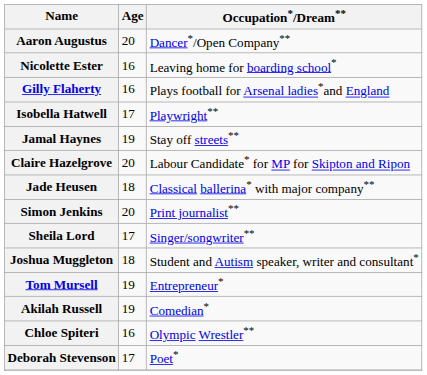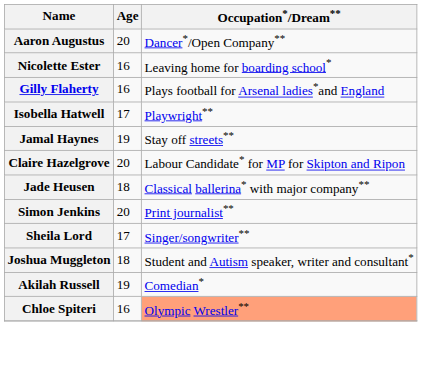 <table class="wikitable">
 <tr>
 <th>Name</th>
 <th>Age</th>
 <th>Occupation<sup>*</sup>/Dream<sup>**</sup></th>
 </tr>
 <tr>
 <th>Aaron Augustus</th>
 <td>20</td>
 <td><a href='#'>Dancer</a><sup>*</sup>/Open Company<sup>**</sup></td>
 </tr>
 <tr>
 <th>Nicolette Ester</th>
 <td>16</td>
 <td>Leaving home for <a href='#'>boarding school</a><sup>*</sup></td>
 </tr>
 <tr>
 <th><a href='#'>Gilly Flaherty</a></th>
 <td>16</td>
 <td>Plays football for <a href='#'>Arsenal ladies</a><sup>*</sup>and <a href='#'>England</a></td>
 </tr>
 <tr>
 <th>Isobella Hatwell</th>
 <td>17</td>
 <td><a href='#'>Playwright</a><sup>**</sup></td>
 </tr>
 <tr>
 <th>Jamal Haynes</th>
 <td>19</td>
 <td>Stay off <a href='#'>streets</a><sup>**</sup></td>
 </tr>
 <tr>
 <th>Claire Hazelgrove</th>
 <td>20</td>
 <td>Labour Candidate<sup>*</sup> for <a href='#'>MP</a> for <a href='#'>Skipton and Ripon</a></td>
 </tr>
 <tr>
 <th>Jade Heusen</th>
 <td>18</td>
 <td><a href='#'>Classical</a> <a href='#'>ballerina</a><sup>*</sup> with major company<sup>**</sup></td>
 </tr>
 <tr>
 <th>Simon Jenkins</th>
 <td>20</td>
 <td><a href='#'>Print journalist</a><sup>**</sup></td>
 </tr>
 <tr>
 <th>Sheila Lord</th>
 <td>17</td>
 <td><a href='#'>Singer/songwriter</a><sup>**</sup></td>
 </tr>
 <tr>
 <th>Joshua Muggleton</th>
 <td>18</td>
 <td>Student and <a href='#'>Autism</a> speaker, writer and consultant<sup>*</sup></td>
 </tr>
 <tr>
-<th><a href='#'>Tom Mursell</a></th>
-<td>19</td>
-<td><a href='#'>Entrepreneur</a><sup>*</sup></td>
-</tr>
-<tr>
 <th>Akilah Russell</th>
 <td>19</td>
 <td><a href='#'>Comedian</a><sup>*</sup></td>
 </tr>
 <tr>
 <th>Chloe Spiteri</th>
 <td>16</td>
-<td><a href='#'>Olympic</a> <a href='#'>Wrestler</a><sup>**</sup></td>
-</tr>
-<tr>
-<th>Deborah Stevenson</th>
-<td>17</td>
-<td><a href='#'>Poet</a><sup>*</sup></td>
+<td style="background: lightsalmon;"><a href='#'>Olympic</a> <a href='#'>Wrestler</a><sup>**</sup></td>
 </tr>
 <tr>
 </tr>
 </table>
